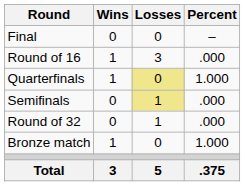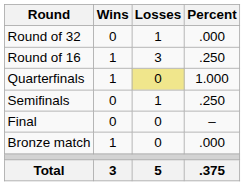 <table class=wikitable>
 <tr>
 <th>Round</th>
 <th>Wins</th>
 <th>Losses</th>
 <th>Percent</th>
 </tr>
 <tr align=center>
-<td align=left>Final</td>
+<td align=left>Round of 32</td>
 <td>0</td>
-<td>0</td>
-<td>–</td>
+<td>1</td>
+<td>.000</td>
 </tr>
 <tr align=center>
 <td align=left>Round of 16</td>
 <td>1</td>
 <td>3</td>
-<td>.000</td>
+<td>.250</td>
 </tr>
 <tr align=center>
 <td align=left>Quarterfinals</td>
 <td>1</td>
 <td style="background: khaki;">0</td>
 <td>1.000</td>
 </tr>
 <tr align=center>
 <td align=left>Semifinals</td>
 <td>0</td>
-<td style="background: khaki;">1</td>
-<td>.000</td>
+<td>1</td>
+<td>.250</td>
 </tr>
 <tr align=center>
-<td align=left>Round of 32</td>
+<td align=left>Final</td>
 <td>0</td>
-<td>1</td>
-<td>.000</td>
+<td>0</td>
+<td>–</td>
 </tr>
 <tr align=center>
 <td align=left>Bronze match</td>
 <td>1</td>
 <td>0</td>
-<td>1.000</td>
+<td>.000</td>
 </tr>
 <tr>
 <td colspan=4 bgcolor=lightgray></td>
 </tr>
 <tr>
 <th>Total</th>
 <th>3</th>
 <th>5</th>
 <th>.375</th>
 </tr>
 </table>
